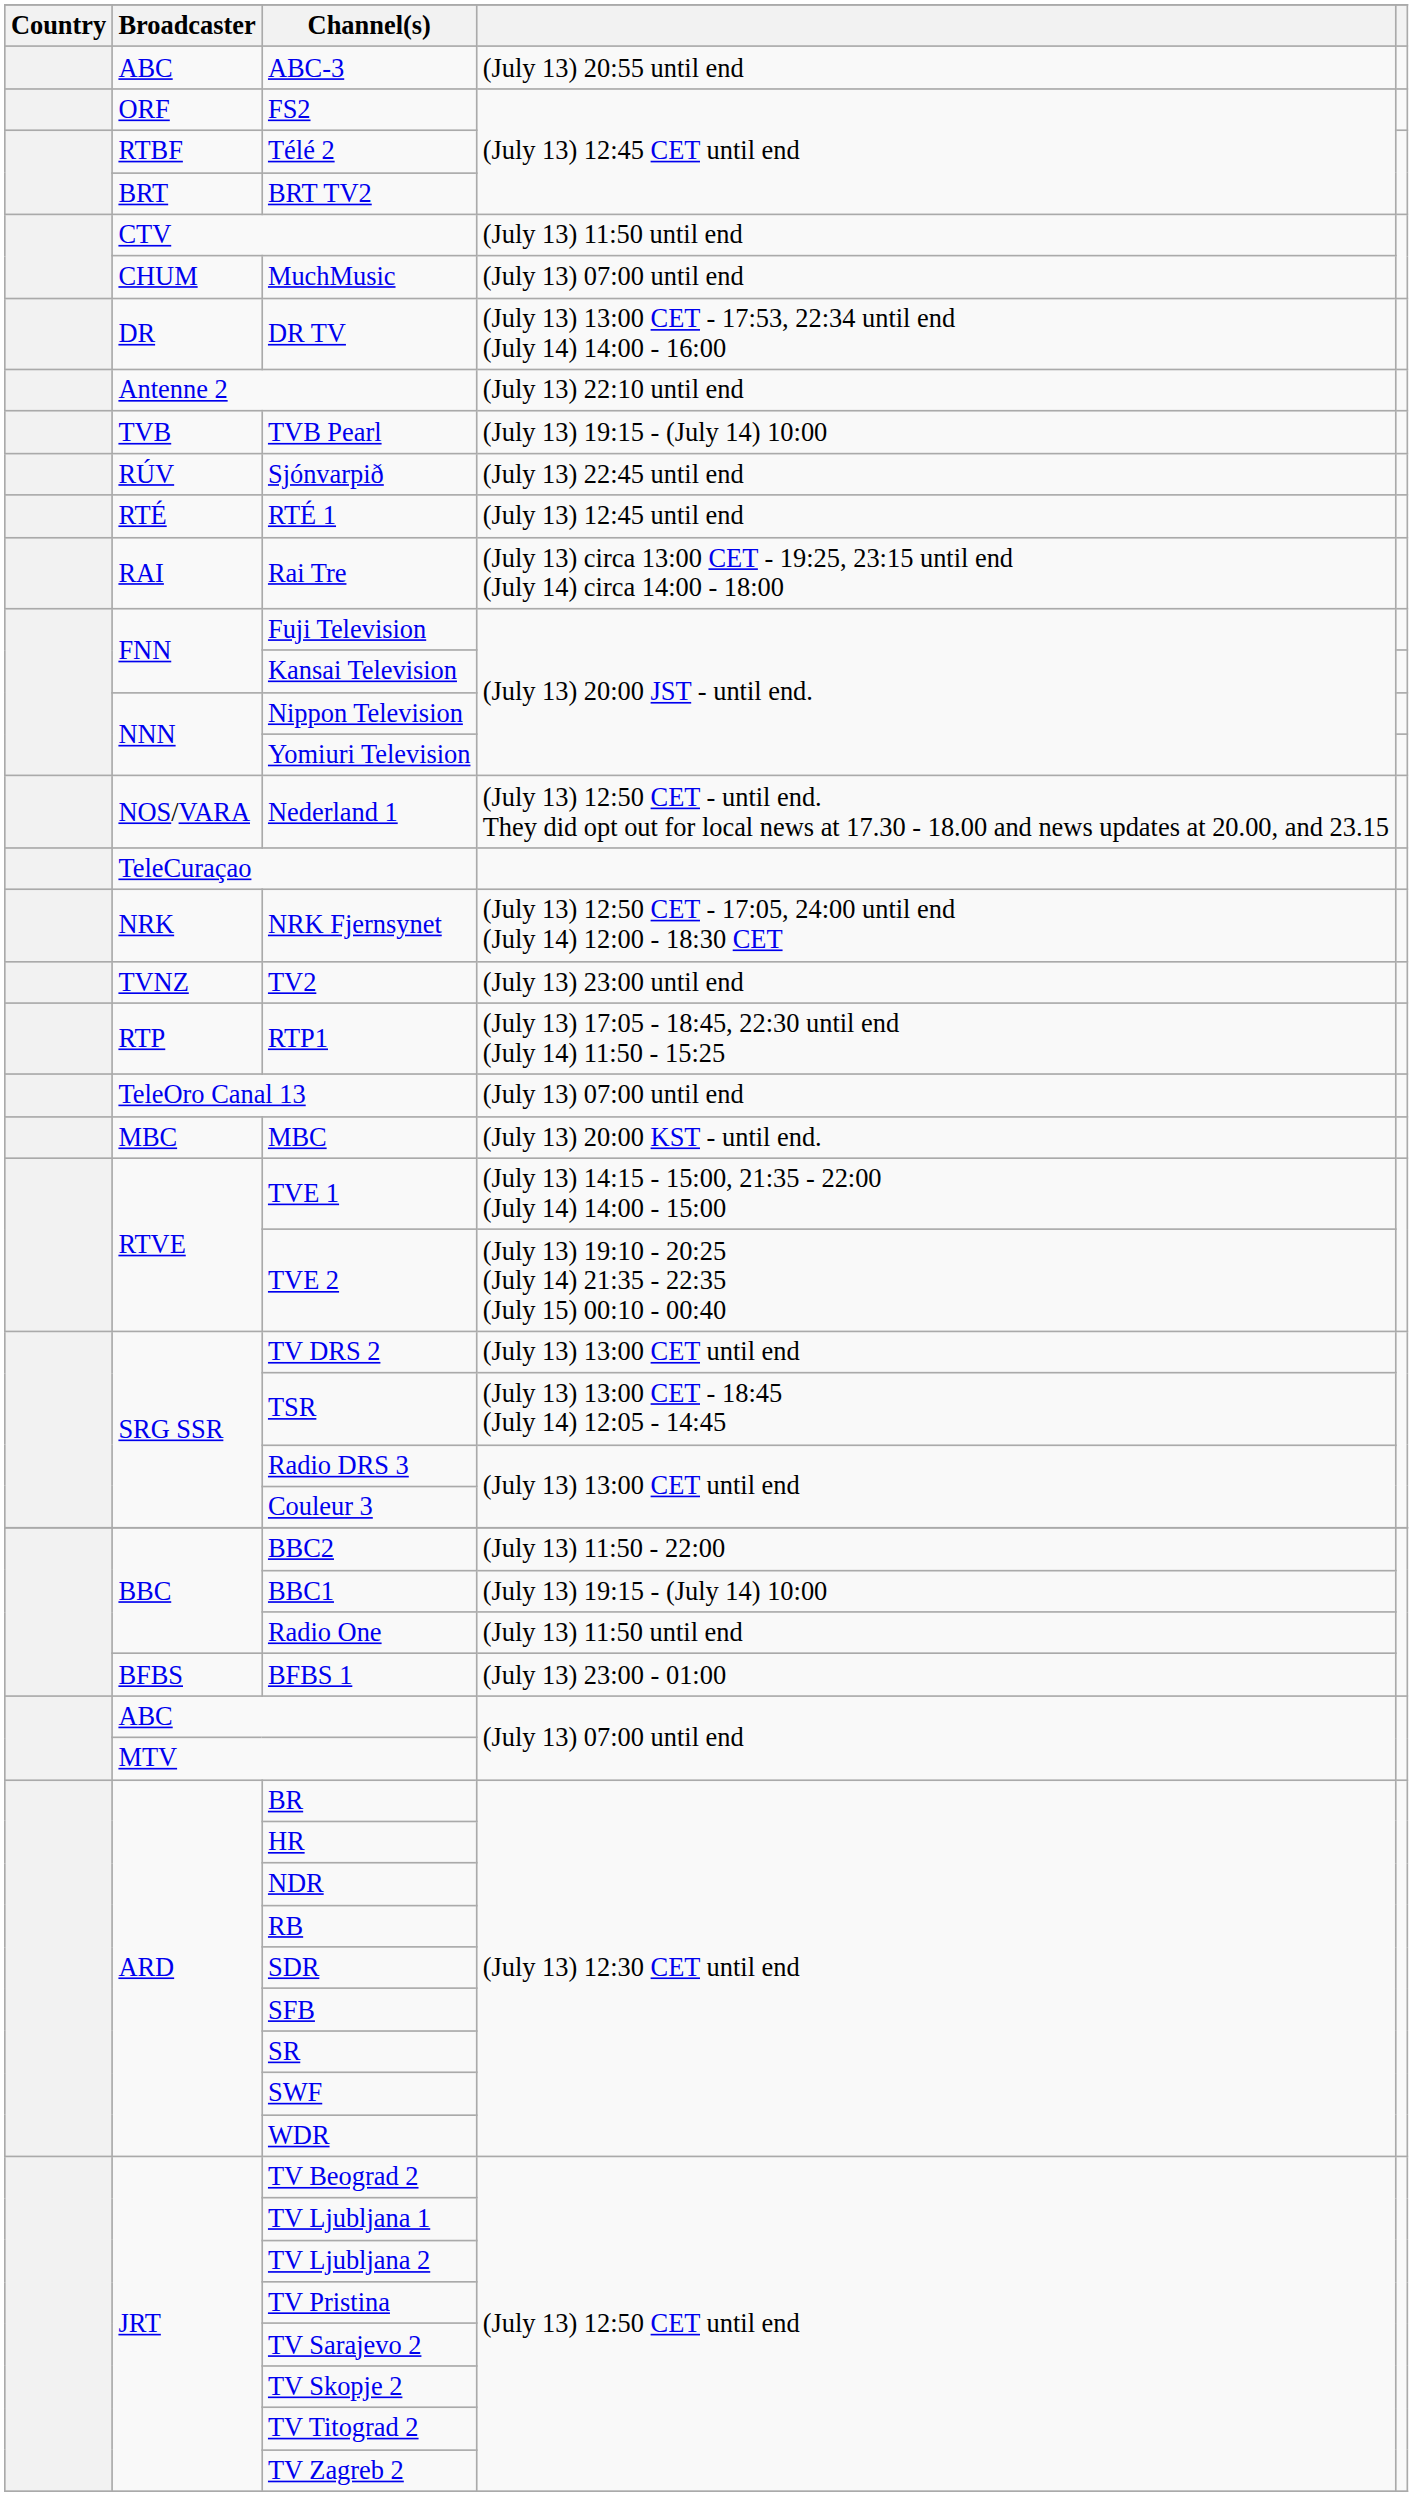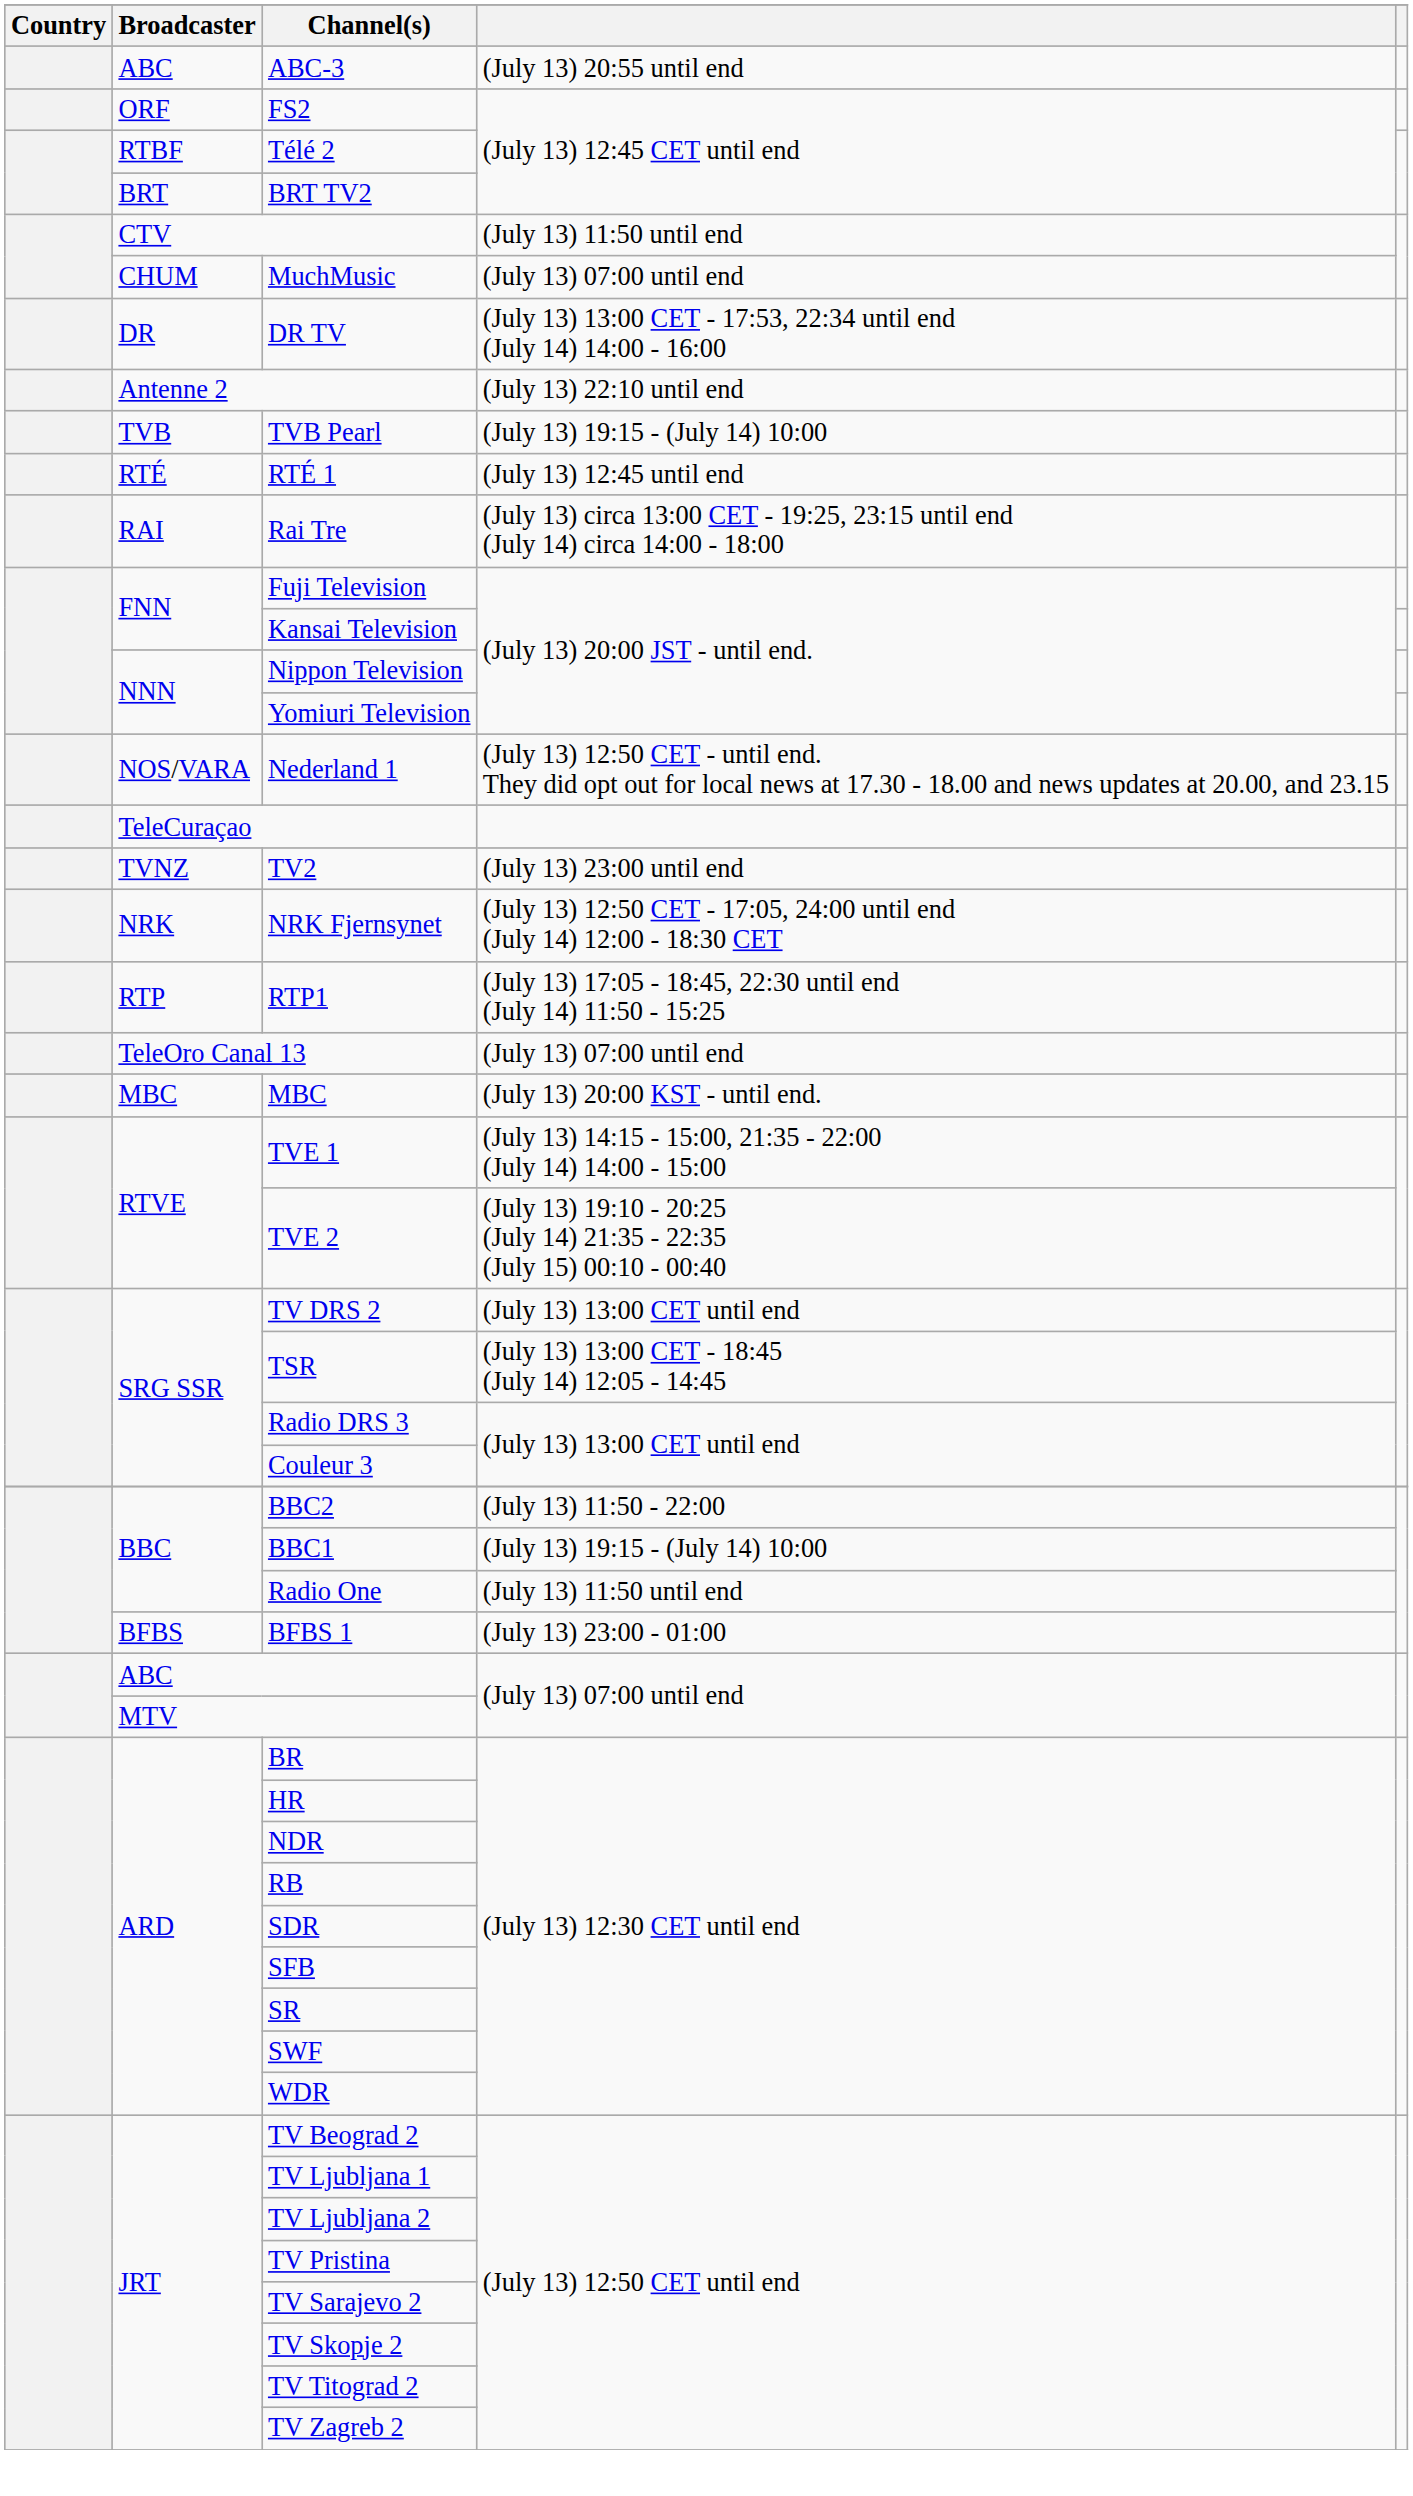 <table class="wikitable plainrowheaders">
 <tr>
 </tr>
 <tr>
 <th scope="col">Country</th>
 <th scope="col">Broadcaster</th>
 <th scope="col">Channel(s)</th>
 <th scope="col"></th>
 <th scope="col"></th>
 </tr>
 <tr>
 <th scope="row"></th>
 <td><a href='#'>ABC</a></td>
 <td><a href='#'>ABC-3</a></td>
 <td>(July 13) 20:55 until end</td>
 <td></td>
 </tr>
 <tr>
 <th scope="row"></th>
 <td><a href='#'>ORF</a></td>
 <td><a href='#'>FS2</a></td>
 <td rowspan="3">(July 13) 12:45 <a href='#'>CET</a> until end</td>
 <td></td>
 </tr>
 <tr>
 <th scope="rowgroup" rowspan="2"></th>
 <td><a href='#'>RTBF</a></td>
 <td><a href='#'>Télé 2</a></td>
 <td rowspan="2"></td>
 </tr>
 <tr>
 <td><a href='#'>BRT</a></td>
 <td><a href='#'>BRT TV2</a></td>
 </tr>
 <tr>
 <th scope="rowgroup" rowspan="2"></th>
 <td colspan="2"><a href='#'>CTV</a></td>
 <td>(July 13) 11:50 until end</td>
 <td rowspan="2"></td>
 </tr>
 <tr>
 <td><a href='#'>CHUM</a></td>
 <td><a href='#'>MuchMusic</a></td>
 <td>(July 13) 07:00 until end</td>
 </tr>
 <tr>
 <th scope="row"></th>
 <td><a href='#'>DR</a></td>
 <td><a href='#'>DR TV</a></td>
 <td>(July 13) 13:00 <a href='#'>CET</a> - 17:53, 22:34 until end <br> (July 14) 14:00 - 16:00</td>
 <td></td>
 </tr>
 <tr>
 <th scope="row"></th>
 <td colspan="2"><a href='#'>Antenne 2</a></td>
 <td>(July 13) 22:10 until end</td>
 <td></td>
 </tr>
 <tr>
 <th scope="row"></th>
 <td><a href='#'>TVB</a></td>
 <td><a href='#'>TVB Pearl</a></td>
 <td>(July 13) 19:15 - (July 14) 10:00</td>
 <td></td>
 </tr>
 <tr>
 <th scope="row"></th>
-<td><a href='#'>RÚV</a></td>
-<td><a href='#'>Sjónvarpið</a></td>
-<td>(July 13) 22:45 until end</td>
-<td></td>
-</tr>
-<tr>
-<th scope="row"></th>
 <td><a href='#'>RTÉ</a></td>
 <td><a href='#'>RTÉ 1</a></td>
 <td>(July 13) 12:45 until end</td>
 <td></td>
 </tr>
 <tr>
 <th scope="row"></th>
 <td><a href='#'>RAI</a></td>
 <td><a href='#'>Rai Tre</a></td>
 <td>(July 13) circa 13:00 <a href='#'>CET</a> - 19:25, 23:15 until end <br> (July 14) circa 14:00 - 18:00</td>
 <td></td>
 </tr>
 <tr>
 <th scope="rowgroup" rowspan="4"></th>
 <td rowspan="2"><a href='#'>FNN</a></td>
 <td><a href='#'>Fuji Television</a></td>
 <td rowspan="4">(July 13) 20:00 <a href='#'>JST</a> - until end.</td>
 </tr>
 <tr>
 <td><a href='#'>Kansai Television</a></td>
 <td></td>
 </tr>
 <tr>
 <td rowspan="2"><a href='#'>NNN</a></td>
 <td><a href='#'>Nippon Television</a></td>
 <td></td>
 </tr>
 <tr>
 <td><a href='#'>Yomiuri Television</a></td>
 <td></td>
 </tr>
 <tr>
 <th scope="row"></th>
 <td><a href='#'>NOS</a>/<a href='#'>VARA</a></td>
 <td><a href='#'>Nederland 1</a></td>
 <td>(July 13) 12:50 <a href='#'>CET</a> - until end. <br>They did opt out for local news at 17.30 - 18.00 and news updates at 20.00, and 23.15</td>
 <td></td>
 </tr>
 <tr>
 <th scope="row"></th>
 <td colspan="2"><a href='#'>TeleCuraçao</a></td>
 <td></td>
 <td></td>
 </tr>
 <tr>
 <th scope="row"></th>
-<td><a href='#'>NRK</a></td>
-<td><a href='#'>NRK Fjernsynet</a></td>
-<td>(July 13) 12:50 <a href='#'>CET</a> - 17:05, 24:00 until end <br> (July 14) 12:00 - 18:30 <a href='#'>CET</a></td>
+<td><a href='#'>TVNZ</a></td>
+<td><a href='#'>TV2</a></td>
+<td>(July 13) 23:00 until end</td>
 <td></td>
 </tr>
 <tr>
 <th scope="row"></th>
-<td><a href='#'>TVNZ</a></td>
-<td><a href='#'>TV2</a></td>
-<td>(July 13) 23:00 until end</td>
+<td><a href='#'>NRK</a></td>
+<td><a href='#'>NRK Fjernsynet</a></td>
+<td>(July 13) 12:50 <a href='#'>CET</a> - 17:05, 24:00 until end <br> (July 14) 12:00 - 18:30 <a href='#'>CET</a></td>
 <td></td>
 </tr>
 <tr>
 <th scope="row"></th>
 <td><a href='#'>RTP</a></td>
 <td><a href='#'>RTP1</a></td>
 <td>(July 13) 17:05 - 18:45, 22:30 until end <br> (July 14) 11:50 - 15:25</td>
 <td></td>
 </tr>
 <tr>
 <th scope="row"></th>
 <td colspan="2"><a href='#'>TeleOro Canal 13</a></td>
 <td>(July 13) 07:00 until end</td>
 <td></td>
 </tr>
 <tr>
 <th scope="row"></th>
 <td><a href='#'>MBC</a></td>
 <td><a href='#'>MBC</a></td>
 <td>(July 13) 20:00 <a href='#'>KST</a> - until end.</td>
 <td></td>
 </tr>
 <tr>
 <th scope="rowgroup" rowspan="2"></th>
 <td rowspan="2"><a href='#'>RTVE</a></td>
 <td><a href='#'>TVE 1</a></td>
 <td>(July 13) 14:15 - 15:00, 21:35 - 22:00 <br> (July 14) 14:00 - 15:00</td>
 <td rowspan="2"></td>
 </tr>
 <tr>
 <td><a href='#'>TVE 2</a></td>
 <td>(July 13) 19:10 - 20:25 <br> (July 14) 21:35 - 22:35 <br> (July 15) 00:10 - 00:40</td>
 </tr>
 <tr>
 <th scope="rowgroup" rowspan="4"></th>
 <td rowspan="4"><a href='#'>SRG SSR</a></td>
 <td><a href='#'>TV DRS 2</a></td>
 <td>(July 13) 13:00 <a href='#'>CET</a> until end</td>
 <td rowspan="4"></td>
 </tr>
 <tr>
 <td><a href='#'>TSR</a></td>
 <td>(July 13) 13:00 <a href='#'>CET</a> - 18:45 <br> (July 14) 12:05 - 14:45</td>
 </tr>
 <tr>
 <td><a href='#'>Radio DRS 3</a></td>
 <td rowspan="2">(July 13) 13:00 <a href='#'>CET</a> until end</td>
 </tr>
 <tr>
 <td><a href='#'>Couleur 3</a></td>
 </tr>
 <tr>
 </tr>
 <tr>
 <th scope="rowgroup" rowspan="4"></th>
 <td rowspan="3"><a href='#'>BBC</a></td>
 <td><a href='#'>BBC2</a></td>
 <td>(July 13) 11:50 - 22:00</td>
 <td rowspan="4"></td>
 </tr>
 <tr>
 <td><a href='#'>BBC1</a></td>
 <td>(July 13) 19:15 - (July 14) 10:00</td>
 </tr>
 <tr>
 <td><a href='#'>Radio One</a></td>
 <td>(July 13) 11:50 until end</td>
 </tr>
 <tr>
 <td><a href='#'>BFBS</a></td>
 <td><a href='#'>BFBS 1</a></td>
 <td>(July 13) 23:00 - 01:00</td>
 </tr>
 <tr>
 <th scope="rowgroup" rowspan="2"></th>
 <td colspan="2"><a href='#'>ABC</a></td>
 <td rowspan="2">(July 13) 07:00 until end</td>
 <td rowspan="2"></td>
 </tr>
 <tr>
 <td colspan="2"><a href='#'>MTV</a></td>
 </tr>
 <tr>
 <th scope="row" rowspan="9"></th>
 <td rowspan="9"><a href='#'>ARD</a></td>
 <td><a href='#'>BR</a></td>
 <td rowspan="9">(July 13) 12:30 <a href='#'>CET</a> until end</td>
 <td rowspan="9"></td>
 </tr>
 <tr>
 <td><a href='#'>HR</a></td>
 </tr>
 <tr>
 <td><a href='#'>NDR</a></td>
 </tr>
 <tr>
 <td><a href='#'>RB</a></td>
 </tr>
 <tr>
 <td><a href='#'>SDR</a></td>
 </tr>
 <tr>
 <td><a href='#'>SFB</a></td>
 </tr>
 <tr>
 <td><a href='#'>SR</a></td>
 </tr>
 <tr>
 <td><a href='#'>SWF</a></td>
 </tr>
 <tr>
 <td><a href='#'>WDR</a></td>
 </tr>
 <tr>
 <th scope="row" rowspan="8"></th>
 <td rowspan="8"><a href='#'>JRT</a></td>
 <td><a href='#'>TV Beograd 2</a></td>
 <td rowspan="8">(July 13) 12:50 <a href='#'>CET</a> until end</td>
 <td rowspan="8"></td>
 </tr>
 <tr>
 <td><a href='#'>TV Ljubljana 1</a></td>
 </tr>
 <tr>
 <td><a href='#'>TV Ljubljana 2</a></td>
 </tr>
 <tr>
 <td><a href='#'>TV Pristina</a></td>
 </tr>
 <tr>
 <td><a href='#'>TV Sarajevo 2</a></td>
 </tr>
 <tr>
 <td><a href='#'>TV Skopje 2</a></td>
 </tr>
 <tr>
 <td><a href='#'>TV Titograd 2</a></td>
 </tr>
 <tr>
 <td><a href='#'>TV Zagreb 2</a></td>
 </tr>
 <tr>
 </tr>
 </table>
